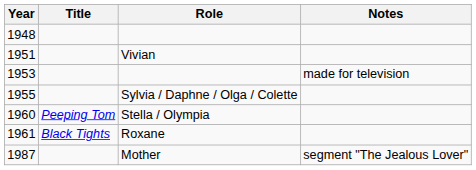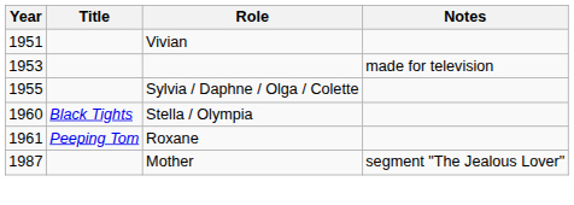 <table class="wikitable sortable">
 <tr>
 <th>Year</th>
 <th>Title</th>
 <th>Role</th>
 <th>Notes</th>
-</tr>
-<tr>
-<td>1948</td>
-<td><em></em></td>
-<td></td>
-<td></td>
 </tr>
 <tr>
 <td>1951</td>
 <td><em></em></td>
 <td>Vivian</td>
 <td></td>
 </tr>
 <tr>
 <td>1953</td>
 <td><em></em></td>
 <td></td>
 <td>made for television</td>
 </tr>
 <tr>
 <td>1955</td>
 <td><em></em></td>
 <td>Sylvia / Daphne / Olga / Colette</td>
 <td></td>
 </tr>
 <tr>
 <td>1960</td>
-<td><em><a href='#'>Peeping Tom</a></em></td>
+<td><em><a href='#'>Black Tights</a></em></td>
 <td>Stella / Olympia</td>
 <td></td>
 </tr>
 <tr>
 <td>1961</td>
-<td><em><a href='#'>Black Tights</a></em></td>
+<td><em><a href='#'>Peeping Tom</a></em></td>
 <td>Roxane</td>
 <td></td>
 </tr>
 <tr>
 <td>1987</td>
 <td><em></em></td>
 <td>Mother</td>
 <td>segment "The Jealous Lover"</td>
 </tr>
 </table>
